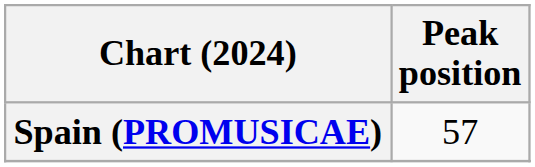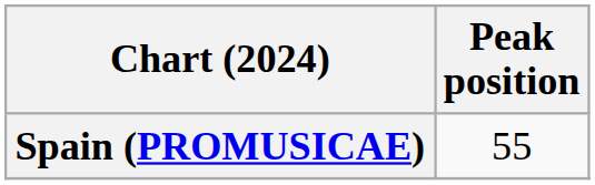 <table class="wikitable sortable plainrowheaders" style="text-align:center">
 <tr>
 <th scope="col">Chart (2024)</th>
 <th scope="col">Peak<br>position</th>
 </tr>
 <tr>
 <th scope="row">Spain (<a href='#'>PROMUSICAE</a>)</th>
-<td>57</td>
+<td>55</td>
 </tr>
 <tr>
 </tr>
 <tr>
 </tr>
 </table>
